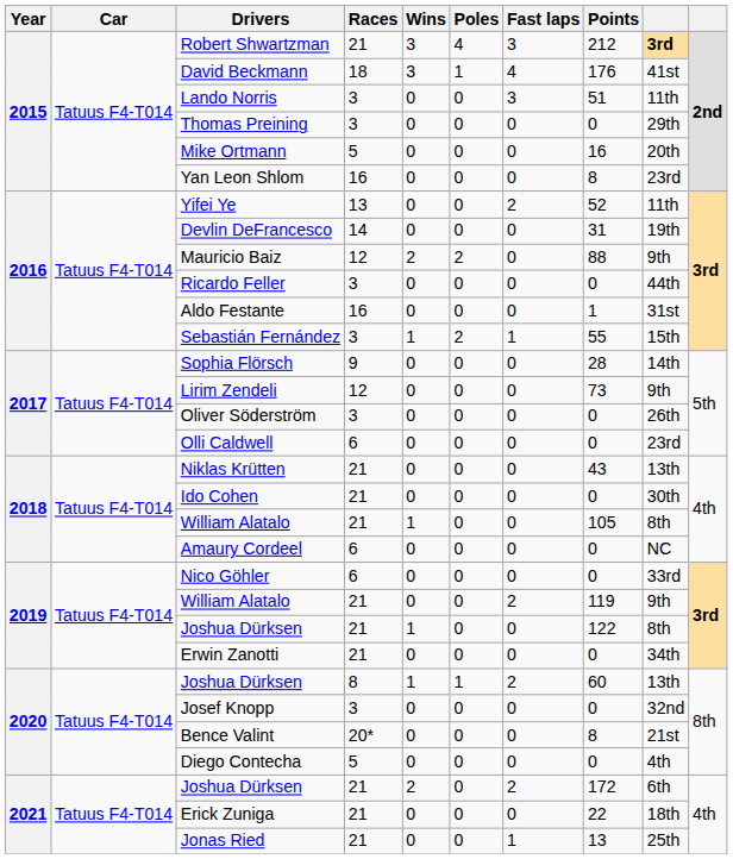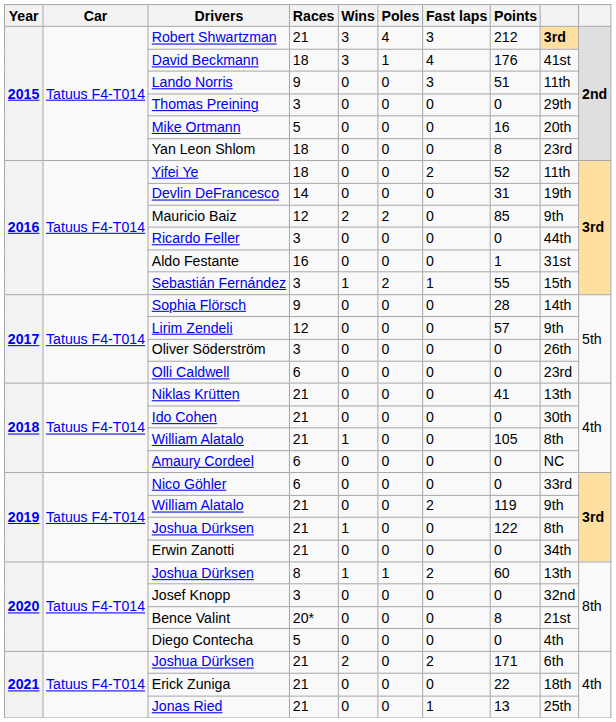 <table class="wikitable" style="font-size:85%">
 <tr>
 <th>Year</th>
 <th>Car</th>
 <th>Drivers</th>
 <th>Races</th>
 <th>Wins</th>
 <th>Poles</th>
 <th>Fast laps</th>
 <th>Points</th>
 <th></th>
 <th></th>
 </tr>
 <tr>
 <th rowspan="6"><a href='#'>2015</a></th>
 <td rowspan="6" align=left><a href='#'>Tatuus F4-T014</a></td>
 <td> <a href='#'>Robert Shwartzman</a></td>
 <td>21</td>
 <td>3</td>
 <td>4</td>
 <td>3</td>
 <td>212</td>
 <td style="background:#ffdf9f;"><strong>3rd</strong></td>
 <td rowspan="6" style="background:#dfdfdf;"><strong>2nd</strong></td>
 </tr>
 <tr>
 <td> <a href='#'>David Beckmann</a></td>
 <td>18</td>
 <td>3</td>
 <td>1</td>
 <td>4</td>
 <td>176</td>
 <td>41st</td>
 </tr>
 <tr>
 <td> <a href='#'>Lando Norris</a></td>
-<td>3</td>
+<td>9</td>
 <td>0</td>
 <td>0</td>
 <td>3</td>
 <td>51</td>
 <td>11th</td>
 </tr>
 <tr>
 <td> <a href='#'>Thomas Preining</a></td>
 <td>3</td>
 <td>0</td>
 <td>0</td>
 <td>0</td>
 <td>0</td>
 <td>29th</td>
 </tr>
 <tr>
 <td> <a href='#'>Mike Ortmann</a></td>
 <td>5</td>
 <td>0</td>
 <td>0</td>
 <td>0</td>
 <td>16</td>
 <td>20th</td>
 </tr>
 <tr>
 <td> Yan Leon Shlom</td>
-<td>16</td>
+<td>18</td>
 <td>0</td>
 <td>0</td>
 <td>0</td>
 <td>8</td>
 <td>23rd</td>
 </tr>
 <tr>
 <th rowspan="6"><a href='#'>2016</a></th>
 <td rowspan="6" align=left><a href='#'>Tatuus F4-T014</a></td>
 <td> <a href='#'>Yifei Ye</a></td>
-<td>13</td>
+<td>18</td>
 <td>0</td>
 <td>0</td>
 <td>2</td>
 <td>52</td>
 <td>11th</td>
 <td rowspan="6" style="background:#ffdf9f;"><strong>3rd</strong></td>
 </tr>
 <tr>
 <td> <a href='#'>Devlin DeFrancesco</a></td>
 <td>14</td>
 <td>0</td>
 <td>0</td>
 <td>0</td>
 <td>31</td>
 <td>19th</td>
 </tr>
 <tr>
 <td> Mauricio Baiz</td>
 <td>12</td>
 <td>2</td>
 <td>2</td>
 <td>0</td>
-<td>88</td>
+<td>85</td>
 <td>9th</td>
 </tr>
 <tr>
 <td> <a href='#'>Ricardo Feller</a></td>
 <td>3</td>
 <td>0</td>
 <td>0</td>
 <td>0</td>
 <td>0</td>
 <td>44th</td>
 </tr>
 <tr>
 <td> Aldo Festante</td>
 <td>16</td>
 <td>0</td>
 <td>0</td>
 <td>0</td>
 <td>1</td>
 <td>31st</td>
 </tr>
 <tr>
 <td> <a href='#'>Sebastián Fernández</a></td>
 <td>3</td>
 <td>1</td>
 <td>2</td>
 <td>1</td>
 <td>55</td>
 <td>15th</td>
 </tr>
 <tr>
 <th rowspan="4"><a href='#'>2017</a></th>
 <td rowspan="4" align=left><a href='#'>Tatuus F4-T014</a></td>
 <td> <a href='#'>Sophia Flörsch</a></td>
 <td>9</td>
 <td>0</td>
 <td>0</td>
 <td>0</td>
 <td>28</td>
 <td>14th</td>
 <td rowspan="4">5th</td>
 </tr>
 <tr>
 <td> <a href='#'>Lirim Zendeli</a></td>
 <td>12</td>
 <td>0</td>
 <td>0</td>
 <td>0</td>
-<td>73</td>
+<td>57</td>
 <td>9th</td>
 </tr>
 <tr>
 <td> Oliver Söderström</td>
 <td>3</td>
 <td>0</td>
 <td>0</td>
 <td>0</td>
 <td>0</td>
 <td>26th</td>
 </tr>
 <tr>
 <td> <a href='#'>Olli Caldwell</a></td>
 <td>6</td>
 <td>0</td>
 <td>0</td>
 <td>0</td>
 <td>0</td>
 <td>23rd</td>
 </tr>
 <tr>
 <th rowspan="4"><a href='#'>2018</a></th>
 <td rowspan="4" align=left><a href='#'>Tatuus F4-T014</a></td>
 <td> <a href='#'>Niklas Krütten</a></td>
 <td>21</td>
 <td>0</td>
 <td>0</td>
 <td>0</td>
-<td>43</td>
+<td>41</td>
 <td>13th</td>
 <td rowspan="4">4th</td>
 </tr>
 <tr>
 <td> <a href='#'>Ido Cohen</a></td>
 <td>21</td>
 <td>0</td>
 <td>0</td>
 <td>0</td>
 <td>0</td>
 <td>30th</td>
 </tr>
 <tr>
 <td> <a href='#'>William Alatalo</a></td>
 <td>21</td>
 <td>1</td>
 <td>0</td>
 <td>0</td>
 <td>105</td>
 <td>8th</td>
 </tr>
 <tr>
 <td> <a href='#'>Amaury Cordeel</a></td>
 <td>6</td>
 <td>0</td>
 <td>0</td>
 <td>0</td>
 <td>0</td>
 <td>NC</td>
 </tr>
 <tr>
 <th rowspan="4"><a href='#'>2019</a></th>
 <td rowspan="4"><a href='#'>Tatuus F4-T014</a></td>
 <td> <a href='#'>Nico Göhler</a></td>
 <td>6</td>
 <td>0</td>
 <td>0</td>
 <td>0</td>
 <td>0</td>
 <td>33rd</td>
 <td rowspan="4" style="background:#ffdf9f;"><strong>3rd</strong></td>
 </tr>
 <tr>
 <td> <a href='#'>William Alatalo</a></td>
 <td>21</td>
 <td>0</td>
 <td>0</td>
 <td>2</td>
 <td>119</td>
 <td>9th</td>
 </tr>
 <tr>
 <td> <a href='#'>Joshua Dürksen</a></td>
 <td>21</td>
 <td>1</td>
 <td>0</td>
 <td>0</td>
 <td>122</td>
 <td>8th</td>
 </tr>
 <tr>
 <td> Erwin Zanotti</td>
 <td>21</td>
 <td>0</td>
 <td>0</td>
 <td>0</td>
 <td>0</td>
 <td>34th</td>
 </tr>
 <tr>
 <th rowspan="4"><a href='#'>2020</a></th>
 <td rowspan="4"><a href='#'>Tatuus F4-T014</a></td>
 <td> <a href='#'>Joshua Dürksen</a></td>
 <td>8</td>
 <td>1</td>
 <td>1</td>
 <td>2</td>
 <td>60</td>
 <td>13th</td>
 <td rowspan="4">8th</td>
 </tr>
 <tr>
 <td> Josef Knopp</td>
 <td>3</td>
 <td>0</td>
 <td>0</td>
 <td>0</td>
 <td>0</td>
 <td>32nd</td>
 </tr>
 <tr>
 <td> Bence Valint</td>
 <td>20*</td>
 <td>0</td>
 <td>0</td>
 <td>0</td>
 <td>8</td>
 <td>21st</td>
 </tr>
 <tr>
 <td> Diego Contecha</td>
 <td>5</td>
 <td>0</td>
 <td>0</td>
 <td>0</td>
 <td>0</td>
 <td>4th</td>
 </tr>
 <tr>
 <th rowspan="3"><a href='#'>2021</a></th>
 <td rowspan="3"><a href='#'>Tatuus F4-T014</a></td>
 <td> <a href='#'>Joshua Dürksen</a></td>
 <td>21</td>
 <td>2</td>
 <td>0</td>
 <td>2</td>
-<td>172</td>
+<td>171</td>
 <td>6th</td>
 <td rowspan="3">4th</td>
 </tr>
 <tr>
 <td> Erick Zuniga</td>
 <td>21</td>
 <td>0</td>
 <td>0</td>
 <td>0</td>
 <td>22</td>
 <td>18th</td>
 </tr>
 <tr>
 <td> <a href='#'>Jonas Ried</a></td>
 <td>21</td>
 <td>0</td>
 <td>0</td>
 <td>1</td>
 <td>13</td>
 <td>25th</td>
 </tr>
 </table>
